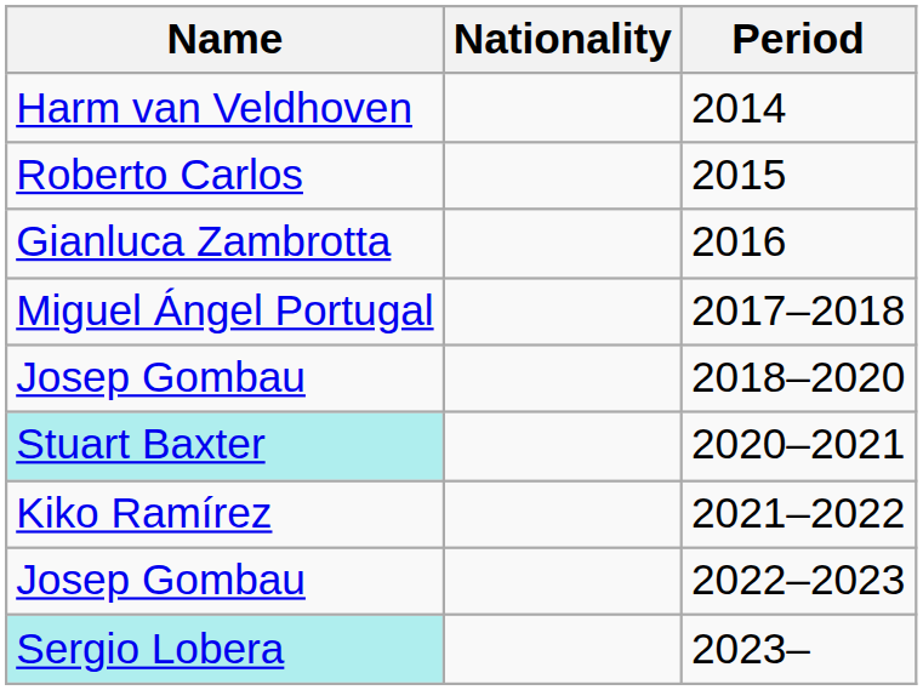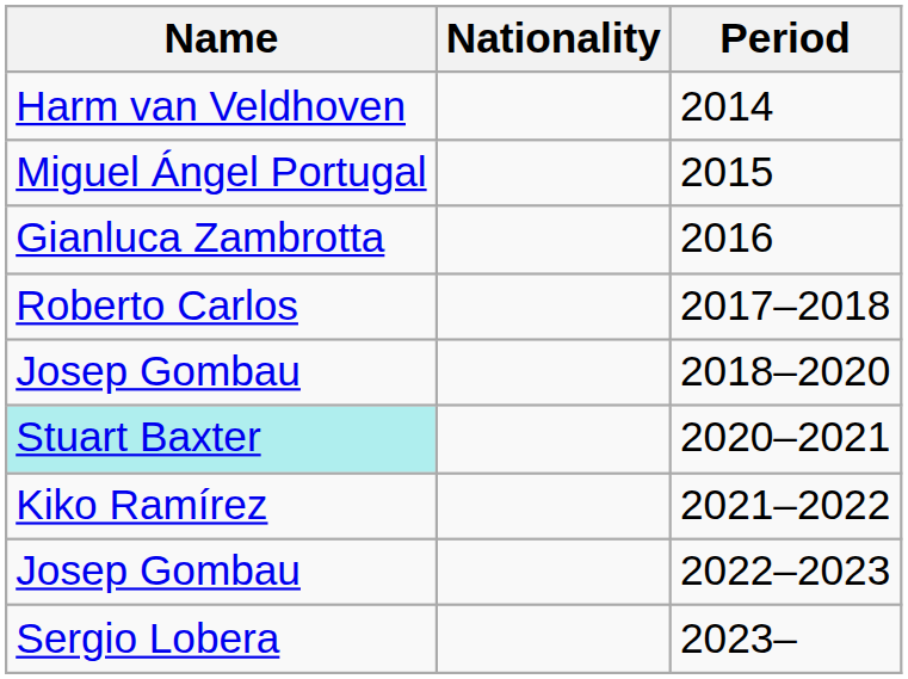 <table class="wikitable">
 <tr>
 <th>Name</th>
 <th>Nationality</th>
 <th>Period</th>
 </tr>
 <tr>
 <td><a href='#'>Harm van Veldhoven</a></td>
 <td></td>
 <td>2014</td>
 </tr>
 <tr>
-<td><a href='#'>Roberto Carlos</a></td>
+<td><a href='#'>Miguel Ángel Portugal</a></td>
 <td></td>
 <td>2015</td>
 </tr>
 <tr>
 <td><a href='#'>Gianluca Zambrotta</a></td>
 <td></td>
 <td>2016</td>
 </tr>
 <tr>
-<td><a href='#'>Miguel Ángel Portugal</a></td>
+<td><a href='#'>Roberto Carlos</a></td>
 <td></td>
 <td>2017–2018</td>
 </tr>
 <tr>
 <td><a href='#'>Josep Gombau</a></td>
 <td></td>
 <td>2018–2020</td>
 </tr>
 <tr>
 <td style="background: paleturquoise;"><a href='#'>Stuart Baxter</a></td>
 <td></td>
 <td>2020–2021</td>
 </tr>
 <tr>
 <td><a href='#'>Kiko Ramírez</a></td>
 <td></td>
 <td>2021–2022</td>
 </tr>
 <tr>
 <td><a href='#'>Josep Gombau</a></td>
 <td></td>
 <td>2022–2023</td>
 </tr>
 <tr>
-<td style="background: paleturquoise;"><a href='#'>Sergio Lobera</a></td>
+<td><a href='#'>Sergio Lobera</a></td>
 <td></td>
 <td>2023–</td>
 </tr>
 </table>
